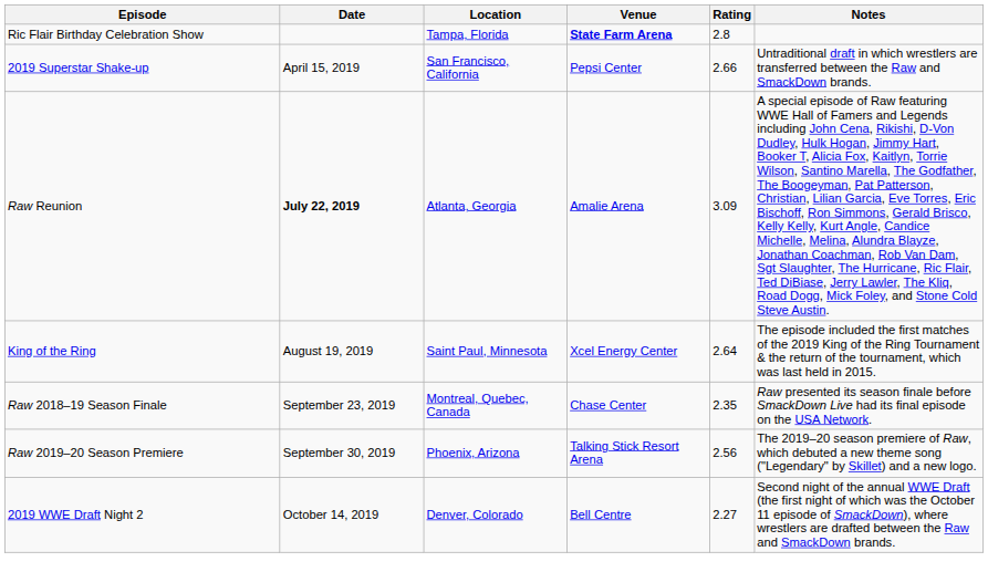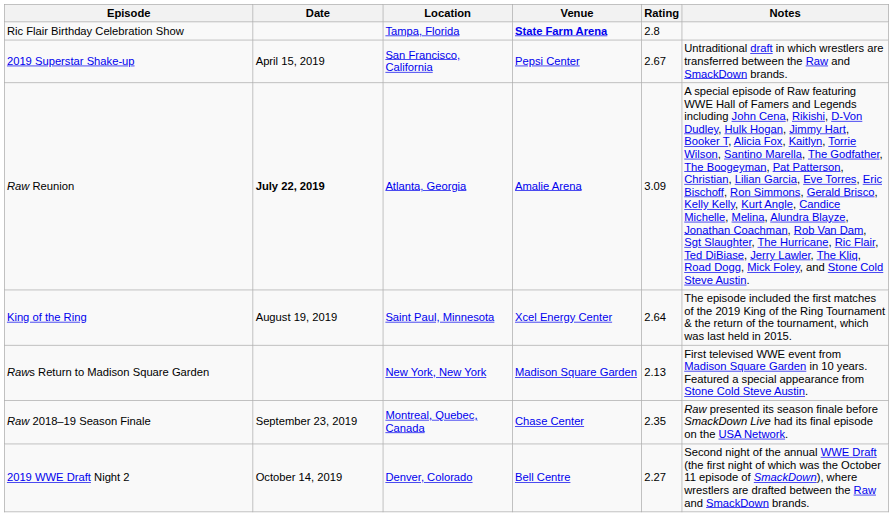 <table class="wikitable plainrowheaders sortable" style="width:100%;">
 <tr>
 <th style="width:29%;">Episode</th>
 <th style="width:15%;">Date</th>
 <th style="width:15%;">Location</th>
 <th style="width:15%;">Venue</th>
 <th style="width:2%;">Rating</th>
 <th style="width:99%;">Notes</th>
 </tr>
 <tr>
 <td>Ric Flair Birthday Celebration Show</td>
 <td></td>
 <td><a href='#'>Tampa, Florida</a></td>
 <td><strong><a href='#'>State Farm Arena</a></strong></td>
 <td>2.8</td>
 <td></td>
 </tr>
 <tr>
 <td><a href='#'>2019 Superstar Shake-up</a></td>
 <td>April 15, 2019</td>
 <td><a href='#'>San Francisco, California</a></td>
 <td><a href='#'>Pepsi Center</a></td>
-<td>2.66</td>
+<td>2.67</td>
 <td>Untraditional <a href='#'>draft</a> in which wrestlers are transferred between the <a href='#'>Raw</a> and <a href='#'>SmackDown</a> brands.</td>
 </tr>
 <tr>
 <td><em>Raw</em> Reunion</td>
 <td><strong>July 22, 2019</strong></td>
 <td><a href='#'>Atlanta, Georgia</a></td>
 <td><a href='#'>Amalie Arena</a></td>
 <td>3.09</td>
 <td>A special episode of Raw featuring WWE Hall of Famers and Legends including <a href='#'>John Cena</a>, <a href='#'>Rikishi</a>, <a href='#'>D-Von Dudley</a>, <a href='#'>Hulk Hogan</a>, <a href='#'>Jimmy Hart</a>, <a href='#'>Booker T</a>, <a href='#'>Alicia Fox</a>, <a href='#'>Kaitlyn</a>, <a href='#'>Torrie Wilson</a>, <a href='#'>Santino Marella</a>, <a href='#'>The Godfather</a>, <a href='#'>The Boogeyman</a>, <a href='#'>Pat Patterson</a>, <a href='#'>Christian</a>, <a href='#'>Lilian Garcia</a>, <a href='#'>Eve Torres</a>, <a href='#'>Eric Bischoff</a>, <a href='#'>Ron Simmons</a>, <a href='#'>Gerald Brisco</a>, <a href='#'>Kelly Kelly</a>, <a href='#'>Kurt Angle</a>, <a href='#'>Candice Michelle</a>, <a href='#'>Melina</a>, <a href='#'>Alundra Blayze</a>, <a href='#'>Jonathan Coachman</a>, <a href='#'>Rob Van Dam</a>, <a href='#'>Sgt Slaughter</a>, <a href='#'>The Hurricane</a>, <a href='#'>Ric Flair</a>, <a href='#'>Ted DiBiase</a>, <a href='#'>Jerry Lawler</a>, <a href='#'>The Kliq</a>, <a href='#'>Road Dogg</a>, <a href='#'>Mick Foley</a>, and <a href='#'>Stone Cold Steve Austin</a>.</td>
 </tr>
 <tr>
 <td><a href='#'>King of the Ring</a></td>
 <td>August 19, 2019</td>
 <td><a href='#'>Saint Paul, Minnesota</a></td>
 <td><a href='#'>Xcel Energy Center</a></td>
 <td>2.64</td>
 <td>The episode included the first matches of the 2019 King of the Ring Tournament & the return of the tournament, which was last held in 2015.</td>
 </tr>
 <tr>
+<td><em>Raw</em>s Return to Madison Square Garden</td>
+<td></td>
+<td><a href='#'>New York, New York</a></td>
+<td><a href='#'>Madison Square Garden</a></td>
+<td>2.13</td>
+<td>First televised WWE event from <a href='#'>Madison Square Garden</a> in 10 years. Featured a special appearance from <a href='#'>Stone Cold Steve Austin</a>.</td>
+</tr>
+<tr>
 <td><em>Raw</em> 2018–19 Season Finale</td>
 <td>September 23, 2019</td>
 <td><a href='#'>Montreal, Quebec, Canada</a></td>
 <td><a href='#'>Chase Center</a></td>
 <td>2.35</td>
 <td><em>Raw</em> presented its season finale before <em>SmackDown Live </em> had its final episode on the <a href='#'>USA Network</a>.</td>
-</tr>
-<tr>
-<td><em>Raw</em> 2019–20 Season Premiere</td>
-<td>September 30, 2019</td>
-<td><a href='#'>Phoenix, Arizona</a></td>
-<td><a href='#'>Talking Stick Resort Arena</a></td>
-<td>2.56</td>
-<td>The 2019–20 season premiere of <em>Raw</em>, which debuted a new theme song ("Legendary" by <a href='#'>Skillet</a>) and a new logo.</td>
 </tr>
 <tr>
 <td><a href='#'>2019 WWE Draft</a> Night 2</td>
 <td>October 14, 2019</td>
 <td><a href='#'>Denver, Colorado</a></td>
 <td><a href='#'>Bell Centre</a></td>
 <td>2.27</td>
 <td>Second night of the annual <a href='#'>WWE Draft</a> (the first night of which was the October 11 episode of <em><a href='#'>SmackDown</a></em>), where wrestlers are drafted between the <a href='#'>Raw</a> and <a href='#'>SmackDown</a> brands.</td>
 </tr>
 </table>
